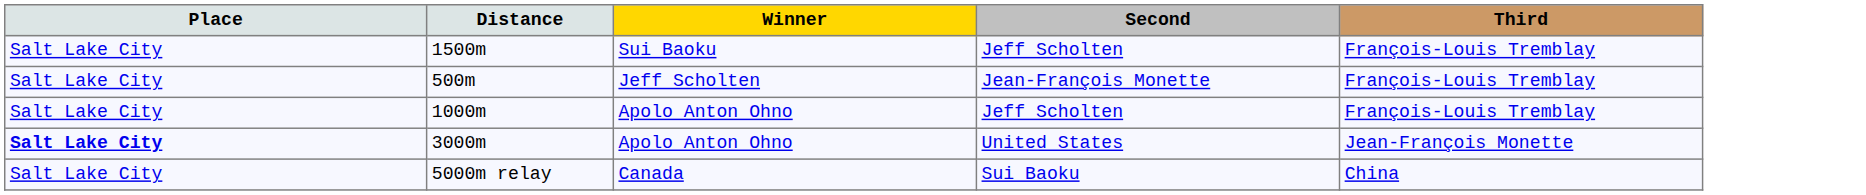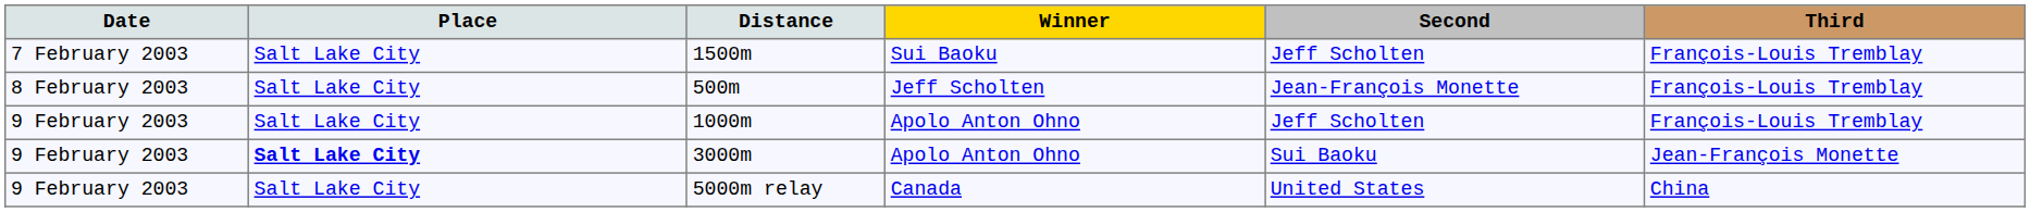 <table bgcolor="#f7f8ff" cellpadding="3" cellspacing="0" border="1" style="font-size: 95%; border: gray solid 1px; border-collapse: collapse;">
 <tr bgcolor="#CCCCCC">
+<td align="center" bgcolor="#DCE5E5" width="150"><strong>Date</strong></td>
 <td align="center" bgcolor="#DCE5E5" width="280"><strong>Place</strong></td>
 <td align="center" bgcolor="#DCE5E5" width="120"><strong>Distance</strong></td>
 <td align="center" bgcolor="gold" width="240"><strong>Winner</strong></td>
 <td align="center" bgcolor="silver" width="240"><strong>Second</strong></td>
 <td align="center" bgcolor="CC9966" width="240"><strong>Third</strong></td>
 </tr>
 <tr align="left">
+<td>7 February 2003</td>
 <td> <a href='#'>Salt Lake City</a></td>
 <td>1500m</td>
 <td> <a href='#'>Sui Baoku</a></td>
 <td> <a href='#'>Jeff Scholten</a></td>
 <td> <a href='#'>François-Louis Tremblay</a></td>
 </tr>
 <tr align="left">
+<td>8 February 2003</td>
 <td> <a href='#'>Salt Lake City</a></td>
 <td>500m</td>
 <td> <a href='#'>Jeff Scholten</a></td>
 <td> <a href='#'>Jean-François Monette</a></td>
 <td> <a href='#'>François-Louis Tremblay</a></td>
 </tr>
 <tr align="left">
+<td>9 February 2003</td>
 <td> <a href='#'>Salt Lake City</a></td>
 <td>1000m</td>
 <td> <a href='#'>Apolo Anton Ohno</a></td>
 <td> <a href='#'>Jeff Scholten</a></td>
 <td> <a href='#'>François-Louis Tremblay</a></td>
 </tr>
 <tr align="left">
+<td>9 February 2003</td>
 <td><strong> <a href='#'>Salt Lake City</a></strong></td>
 <td>3000m</td>
 <td> <a href='#'>Apolo Anton Ohno</a></td>
-<td> <a href='#'>United States</a></td>
+<td> <a href='#'>Sui Baoku</a></td>
 <td> <a href='#'>Jean-François Monette</a></td>
 </tr>
 <tr align="left">
+<td>9 February 2003</td>
 <td> <a href='#'>Salt Lake City</a></td>
 <td>5000m relay</td>
 <td> <a href='#'>Canada</a></td>
-<td> <a href='#'>Sui Baoku</a></td>
+<td> <a href='#'>United States</a></td>
 <td> <a href='#'>China</a></td>
 </tr>
 </table>
